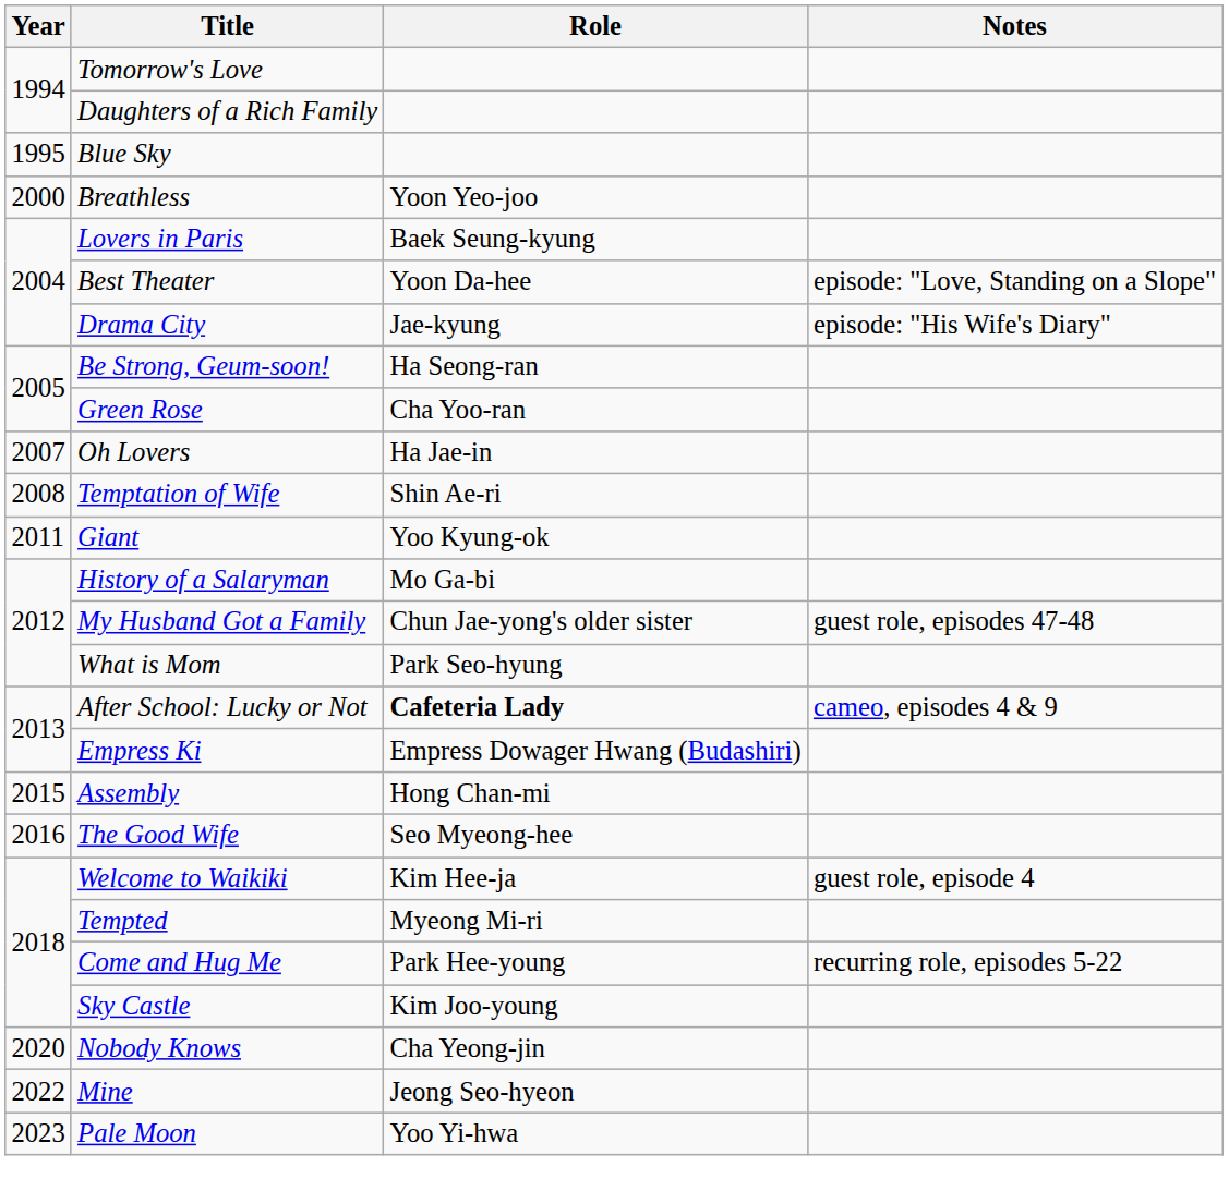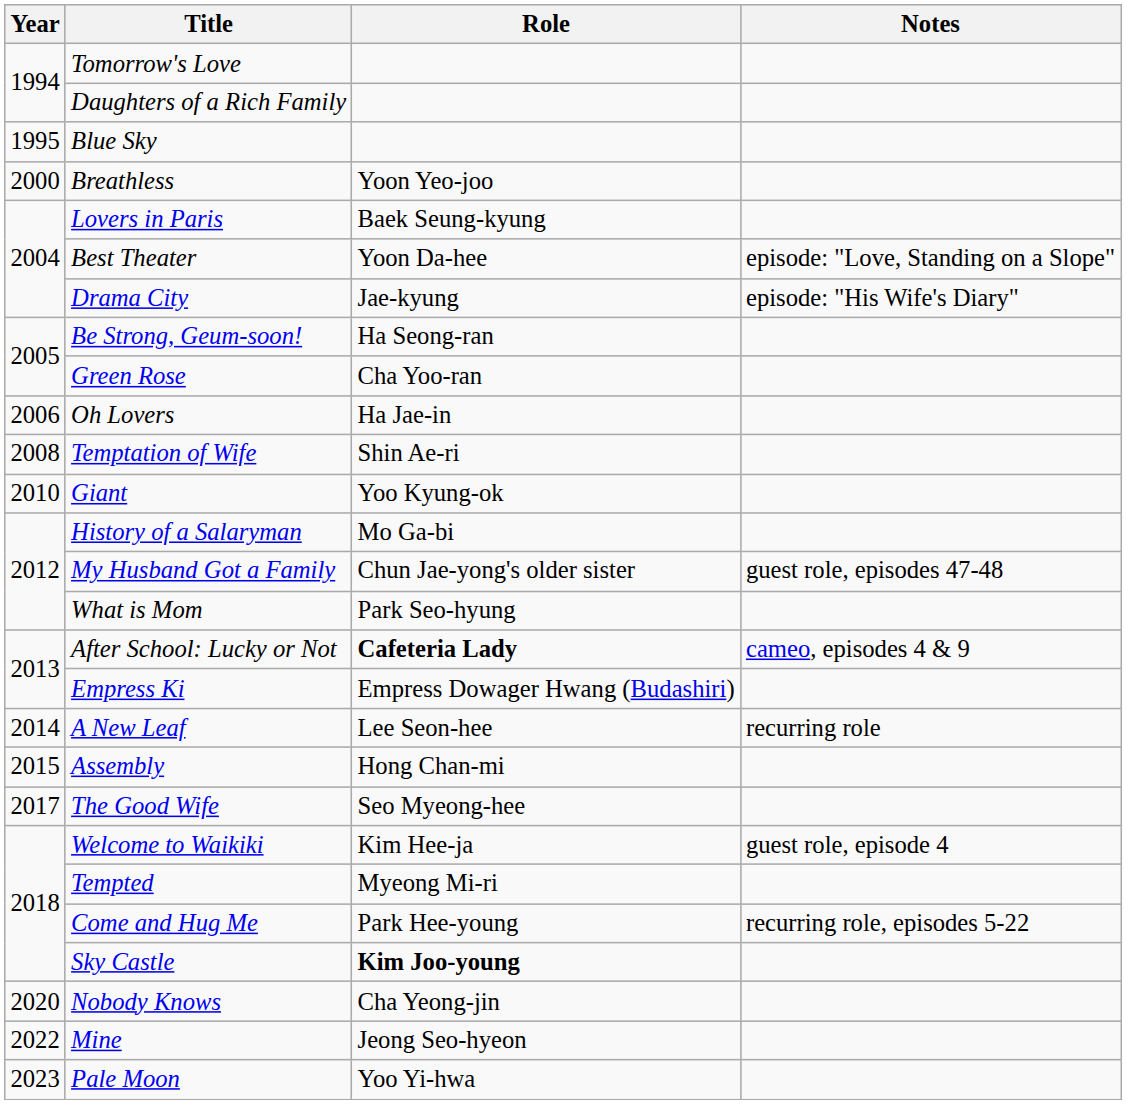 <table class="wikitable sortable">
 <tr>
 <th>Year</th>
 <th>Title</th>
 <th>Role</th>
 <th>Notes</th>
 </tr>
 <tr>
 <td rowspan="2">1994</td>
 <td><em>Tomorrow's Love</em></td>
 <td></td>
 <td></td>
 </tr>
 <tr>
 <td><em>Daughters of a Rich Family</em></td>
 <td></td>
 <td></td>
 </tr>
 <tr>
 <td>1995</td>
 <td><em>Blue Sky</em></td>
 <td></td>
 <td></td>
 </tr>
 <tr>
 <td>2000</td>
 <td><em>Breathless</em></td>
 <td>Yoon Yeo-joo</td>
 <td></td>
 </tr>
 <tr>
 <td rowspan="3">2004</td>
 <td><em><a href='#'>Lovers in Paris</a></em></td>
 <td>Baek Seung-kyung</td>
 <td></td>
 </tr>
 <tr>
 <td><em>Best Theater</em></td>
 <td>Yoon Da-hee</td>
 <td>episode: "Love, Standing on a Slope"</td>
 </tr>
 <tr>
 <td><em><a href='#'>Drama City</a></em></td>
 <td>Jae-kyung</td>
 <td>episode: "His Wife's Diary"</td>
 </tr>
 <tr>
 <td rowspan="2">2005</td>
 <td><em><a href='#'>Be Strong, Geum-soon!</a></em></td>
 <td>Ha Seong-ran</td>
 <td></td>
 </tr>
 <tr>
 <td><em><a href='#'>Green Rose</a></em></td>
 <td>Cha Yoo-ran</td>
 <td></td>
 </tr>
 <tr>
-<td>2007</td>
+<td>2006</td>
 <td><em>Oh Lovers</em></td>
 <td>Ha Jae-in</td>
 <td></td>
 </tr>
 <tr>
 <td>2008</td>
 <td><em><a href='#'>Temptation of Wife</a></em></td>
 <td>Shin Ae-ri</td>
 <td></td>
 </tr>
 <tr>
-<td>2011</td>
+<td>2010</td>
 <td><em><a href='#'>Giant</a></em></td>
 <td>Yoo Kyung-ok</td>
 <td></td>
 </tr>
 <tr>
 <td rowspan="3">2012</td>
 <td><em><a href='#'>History of a Salaryman</a></em></td>
 <td>Mo Ga-bi</td>
 <td></td>
 </tr>
 <tr>
 <td><em><a href='#'>My Husband Got a Family</a></em></td>
 <td>Chun Jae-yong's older sister</td>
 <td>guest role, episodes 47-48</td>
 </tr>
 <tr>
 <td><em>What is Mom</em></td>
 <td>Park Seo-hyung</td>
 <td></td>
 </tr>
 <tr>
 <td rowspan="2">2013</td>
 <td><em>After School: Lucky or Not</em></td>
 <td><strong>Cafeteria Lady</strong></td>
 <td><a href='#'>cameo</a>, episodes 4 & 9</td>
 </tr>
 <tr>
 <td><em><a href='#'>Empress Ki</a></em></td>
 <td>Empress Dowager Hwang (<a href='#'>Budashiri</a>)</td>
 <td></td>
 </tr>
 <tr>
+<td>2014</td>
+<td><em><a href='#'>A New Leaf</a></em></td>
+<td>Lee Seon-hee</td>
+<td>recurring role</td>
+</tr>
+<tr>
 <td>2015</td>
 <td><em><a href='#'>Assembly</a></em></td>
 <td>Hong Chan-mi</td>
 <td></td>
 </tr>
 <tr>
-<td>2016</td>
+<td>2017</td>
 <td><em><a href='#'>The Good Wife</a></em></td>
 <td>Seo Myeong-hee</td>
 <td></td>
 </tr>
 <tr>
 <td rowspan="4">2018</td>
 <td><em><a href='#'>Welcome to Waikiki</a></em></td>
 <td>Kim Hee-ja</td>
 <td>guest role, episode 4</td>
 </tr>
 <tr>
 <td><em><a href='#'>Tempted</a></em></td>
 <td>Myeong Mi-ri</td>
 <td></td>
 </tr>
 <tr>
 <td><em><a href='#'>Come and Hug Me</a></em></td>
 <td>Park Hee-young</td>
 <td>recurring role, episodes 5-22</td>
 </tr>
 <tr>
 <td><em><a href='#'>Sky Castle</a></em></td>
-<td>Kim Joo-young</td>
+<td><strong>Kim Joo-young</strong></td>
 <td></td>
 </tr>
 <tr>
 <td>2020</td>
 <td><em><a href='#'>Nobody Knows</a></em></td>
 <td>Cha Yeong-jin</td>
 <td></td>
 </tr>
 <tr>
 <td>2022</td>
 <td><em><a href='#'>Mine</a></em></td>
 <td>Jeong Seo-hyeon</td>
 <td></td>
 </tr>
 <tr>
 <td>2023</td>
 <td><em><a href='#'>Pale Moon</a></em></td>
 <td>Yoo Yi-hwa</td>
 <td></td>
 </tr>
 </table>
